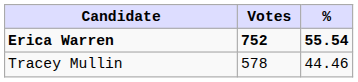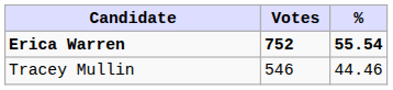 <table class="wikitable">
 <tr>
 <th style="background:#ddf; width:200px;">Candidate</th>
 <th style="background:#ddf; width:50px;">Votes</th>
 <th style="background:#ddf; width:30px;">%</th>
 </tr>
 <tr>
 <td><strong>Erica Warren</strong></td>
 <td><strong>752</strong></td>
 <td><strong>55.54</strong></td>
 </tr>
 <tr>
 <td>Tracey Mullin</td>
-<td>578</td>
+<td>546</td>
 <td>44.46</td>
 </tr>
 </table>
